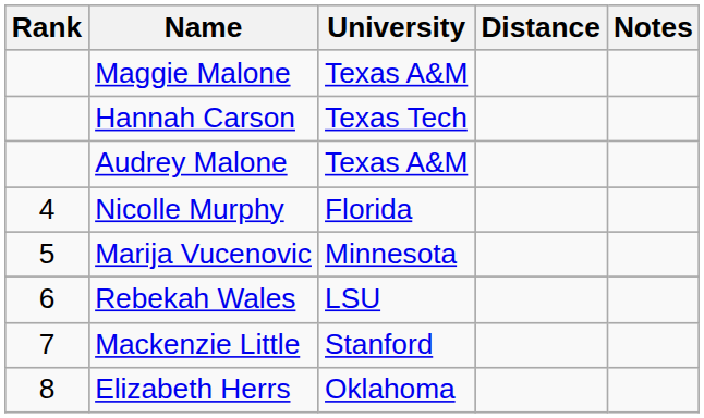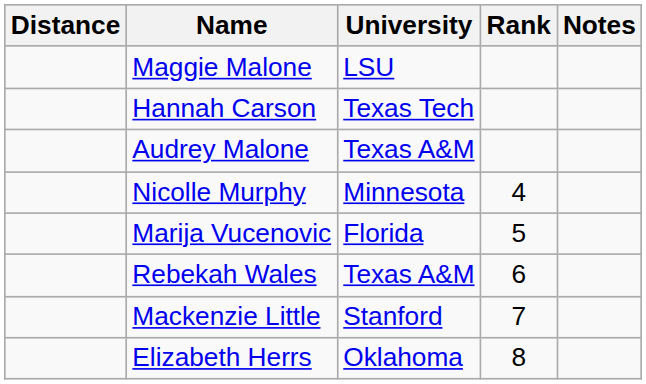 <table class="wikitable sortable" style="text-align:center">
 <tr>
-<th>Rank</th>
+<th>Distance</th>
 <th>Name</th>
 <th>University</th>
-<th>Distance</th>
+<th>Rank</th>
 <th>Notes</th>
 </tr>
 <tr>
 <td></td>
 <td align=left><a href='#'>Maggie Malone</a></td>
-<td align=left><a href='#'>Texas A&M</a></td>
+<td align=left><a href='#'>LSU</a></td>
 <td></td>
 <td></td>
 </tr>
 <tr>
 <td></td>
 <td align=left><a href='#'>Hannah Carson</a></td>
 <td align=left><a href='#'>Texas Tech</a></td>
 <td></td>
 <td></td>
 </tr>
 <tr>
 <td></td>
 <td align=left><a href='#'>Audrey Malone</a></td>
 <td align=left><a href='#'>Texas A&M</a></td>
 <td></td>
 <td></td>
 </tr>
 <tr>
+<td></td>
+<td align=left><a href='#'>Nicolle Murphy</a></td>
+<td align=left><a href='#'>Minnesota</a></td>
 <td>4</td>
-<td align=left><a href='#'>Nicolle Murphy</a></td>
-<td align=left><a href='#'>Florida</a></td>
-<td></td>
 <td></td>
 </tr>
 <tr>
+<td></td>
+<td align=left><a href='#'>Marija Vucenovic</a> </td>
+<td align=left><a href='#'>Florida</a></td>
 <td>5</td>
-<td align=left><a href='#'>Marija Vucenovic</a> </td>
-<td align=left><a href='#'>Minnesota</a></td>
-<td></td>
 <td></td>
 </tr>
 <tr>
+<td></td>
+<td align=left><a href='#'>Rebekah Wales</a></td>
+<td align=left><a href='#'>Texas A&M</a></td>
 <td>6</td>
-<td align=left><a href='#'>Rebekah Wales</a></td>
-<td align=left><a href='#'>LSU</a></td>
-<td></td>
 <td></td>
 </tr>
 <tr>
-<td>7</td>
+<td></td>
 <td align=left><a href='#'>Mackenzie Little</a> </td>
 <td align=left><a href='#'>Stanford</a></td>
-<td></td>
+<td>7</td>
 <td></td>
 </tr>
 <tr>
-<td>8</td>
+<td></td>
 <td align=left><a href='#'>Elizabeth Herrs</a></td>
 <td align=left><a href='#'>Oklahoma</a></td>
-<td></td>
+<td>8</td>
 <td></td>
 </tr>
 </table>
